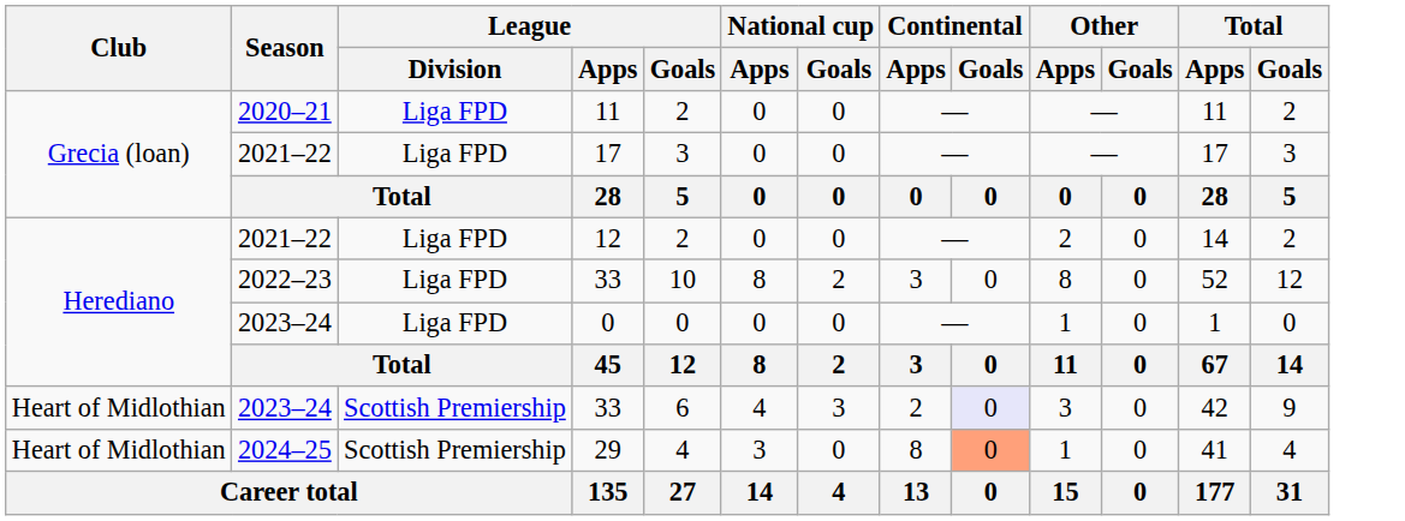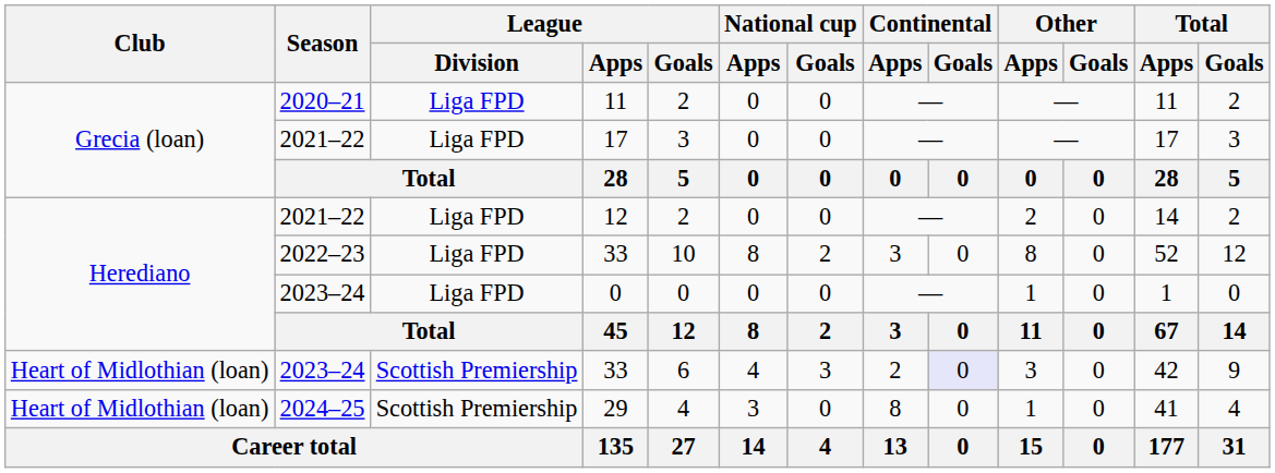 <table class="wikitable" style="text-align:center">
 <tr>
 <th rowspan="2">Club</th>
 <th rowspan="2">Season</th>
 <th colspan="3">League</th>
 <th colspan="2">National cup</th>
 <th colspan="2">Continental</th>
 <th colspan="2">Other</th>
 <th colspan="2">Total</th>
 </tr>
 <tr>
 <th>Division</th>
 <th>Apps</th>
 <th>Goals</th>
 <th>Apps</th>
 <th>Goals</th>
 <th>Apps</th>
 <th>Goals</th>
 <th>Apps</th>
 <th>Goals</th>
 <th>Apps</th>
 <th>Goals</th>
 </tr>
 <tr>
 <td rowspan="3"><a href='#'>Grecia</a> (loan)</td>
 <td><a href='#'>2020–21</a></td>
 <td><a href='#'>Liga FPD</a></td>
 <td>11</td>
 <td>2</td>
 <td>0</td>
 <td>0</td>
 <td colspan="2">—</td>
 <td colspan="2">—</td>
 <td>11</td>
 <td>2</td>
 </tr>
 <tr>
 <td>2021–22</td>
 <td>Liga FPD</td>
 <td>17</td>
 <td>3</td>
 <td>0</td>
 <td>0</td>
 <td colspan="2">—</td>
 <td colspan="2">—</td>
 <td>17</td>
 <td>3</td>
 </tr>
 <tr>
 <th colspan="2">Total</th>
 <th>28</th>
 <th>5</th>
 <th>0</th>
 <th>0</th>
 <th>0</th>
 <th>0</th>
 <th>0</th>
 <th>0</th>
 <th>28</th>
 <th>5</th>
 </tr>
 <tr>
 <td rowspan="4"><a href='#'>Herediano</a></td>
 <td>2021–22</td>
 <td>Liga FPD</td>
 <td>12</td>
 <td>2</td>
 <td>0</td>
 <td>0</td>
 <td colspan="2">—</td>
 <td>2</td>
 <td>0</td>
 <td>14</td>
 <td>2</td>
 </tr>
 <tr>
 <td>2022–23</td>
 <td>Liga FPD</td>
 <td>33</td>
 <td>10</td>
 <td>8</td>
 <td>2</td>
 <td>3</td>
 <td>0</td>
 <td>8</td>
 <td>0</td>
 <td>52</td>
 <td>12</td>
 </tr>
 <tr>
 <td>2023–24</td>
 <td>Liga FPD</td>
 <td>0</td>
 <td>0</td>
 <td>0</td>
 <td>0</td>
 <td colspan="2">—</td>
 <td>1</td>
 <td>0</td>
 <td>1</td>
 <td>0</td>
 </tr>
 <tr>
 <th colspan="2">Total</th>
 <th>45</th>
 <th>12</th>
 <th>8</th>
 <th>2</th>
 <th>3</th>
 <th>0</th>
 <th>11</th>
 <th>0</th>
 <th>67</th>
 <th>14</th>
 </tr>
 <tr>
-<td>Heart of Midlothian</td>
+<td><a href='#'>Heart of Midlothian</a> (loan)</td>
 <td><a href='#'>2023–24</a></td>
 <td><a href='#'>Scottish Premiership</a></td>
 <td>33</td>
 <td>6</td>
 <td>4</td>
 <td>3</td>
 <td>2</td>
 <td style="background: lavender;">0</td>
 <td>3</td>
 <td>0</td>
 <td>42</td>
 <td>9</td>
 </tr>
 <tr>
-<td>Heart of Midlothian</td>
+<td><a href='#'>Heart of Midlothian</a> (loan)</td>
 <td><a href='#'>2024–25</a></td>
 <td>Scottish Premiership</td>
 <td>29</td>
 <td>4</td>
 <td>3</td>
 <td>0</td>
 <td>8</td>
-<td style="background: lightsalmon;">0</td>
+<td>0</td>
 <td>1</td>
 <td>0</td>
 <td>41</td>
 <td>4</td>
 </tr>
 <tr>
 <th colspan="3">Career total</th>
 <th>135</th>
 <th>27</th>
 <th>14</th>
 <th>4</th>
 <th>13</th>
 <th>0</th>
 <th>15</th>
 <th>0</th>
 <th>177</th>
 <th>31</th>
 </tr>
 </table>
